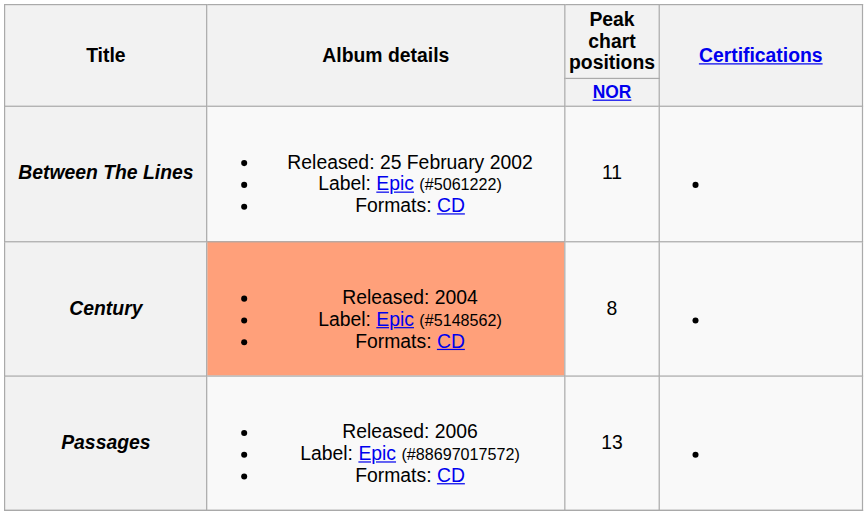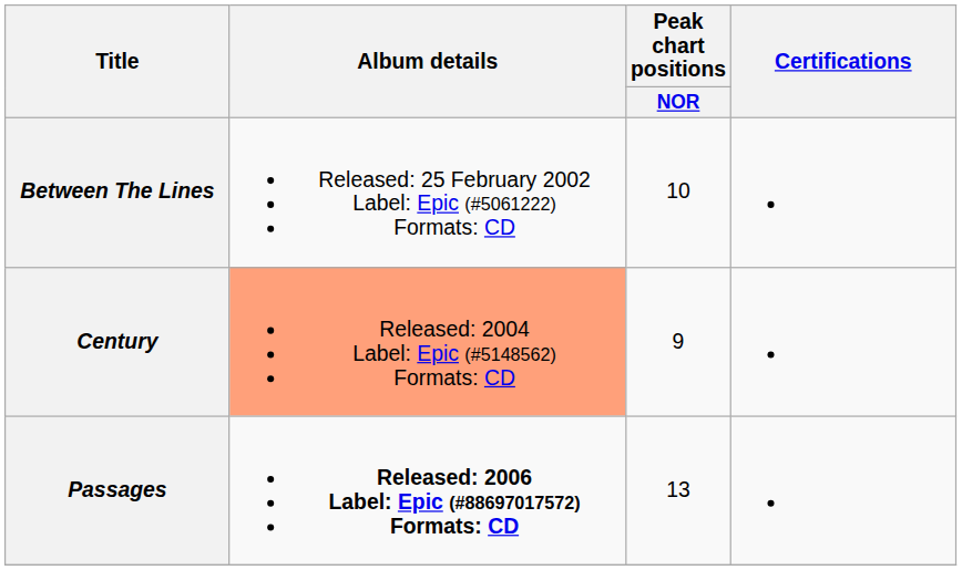 <table class="wikitable plainrowheaders" style="text-align:center;">
 <tr>
 <th scope="col" rowspan="2" style="width:10em;">Title</th>
 <th scope="col" rowspan="2" style="width:18em;">Album details</th>
 <th scope="col" colspan="1">Peak chart positions</th>
 <th scope="col" rowspan="2" style="width:10em;"><a href='#'>Certifications</a></th>
 </tr>
 <tr>
 <th style="width:2em;font-size:90%;"><a href='#'>NOR</a><br></th>
 </tr>
 <tr>
 <th scope="row"><em>Between The Lines</em></th>
 <td><br><ul><li>Released: 25 February 2002</li><li>Label: <a href='#'>Epic</a> <small>(#5061222)</small></li><li>Formats: <a href='#'>CD</a></li></ul></td>
-<td>11</td>
+<td>10</td>
 <td><br><ul><li></li></ul></td>
 </tr>
 <tr>
 <th scope="row"><em>Century</em></th>
 <td style="background: lightsalmon;"><br><ul><li>Released: 2004</li><li>Label: <a href='#'>Epic</a> <small>(#5148562)</small></li><li>Formats: <a href='#'>CD</a></li></ul></td>
-<td>8</td>
+<td>9</td>
 <td><br><ul><li></li></ul></td>
 </tr>
 <tr>
 <th scope="row"><em>Passages</em></th>
-<td><br><ul><li>Released: 2006</li><li>Label: <a href='#'>Epic</a> <small>(#88697017572)</small></li><li>Formats: <a href='#'>CD</a></li></ul></td>
+<td><strong><br><ul><li>Released: 2006</li><li>Label: <a href='#'>Epic</a> <small>(#88697017572)</small></li><li>Formats: <a href='#'>CD</a></li></ul></strong></td>
 <td>13</td>
 <td><br><ul><li></li></ul></td>
 </tr>
 <tr>
 </tr>
 </table>
